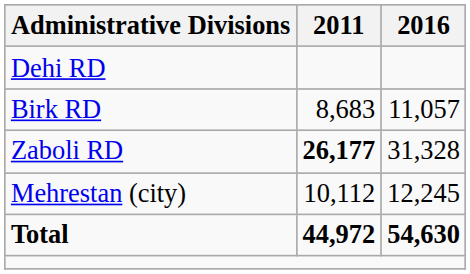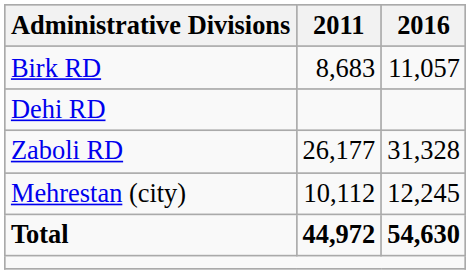 <table class="wikitable">
 <tr>
 <th>Administrative Divisions</th>
 <th>2011</th>
 <th>2016</th>
 </tr>
 <tr>
+<td><a href='#'>Birk RD</a></td>
+<td style="text-align: right;">8,683</td>
+<td style="text-align: right;">11,057</td>
+</tr>
+<tr>
 <td><a href='#'>Dehi RD</a></td>
 <td style="text-align: right;"></td>
 <td style="text-align: right;"></td>
 </tr>
 <tr>
-<td><a href='#'>Birk RD</a></td>
-<td style="text-align: right;">8,683</td>
-<td style="text-align: right;">11,057</td>
-</tr>
-<tr>
 <td><a href='#'>Zaboli RD</a></td>
-<td style="text-align: right;"><strong>26,177</strong></td>
+<td style="text-align: right;">26,177</td>
 <td style="text-align: right;">31,328</td>
 </tr>
 <tr>
 <td><a href='#'>Mehrestan</a> (city)</td>
 <td style="text-align: right;">10,112</td>
 <td style="text-align: right;">12,245</td>
 </tr>
 <tr>
 <td><strong>Total</strong></td>
 <td style="text-align: right;"><strong>44,972</strong></td>
 <td style="text-align: right;"><strong>54,630</strong></td>
 </tr>
 <tr>
 <td colspan=3></td>
 </tr>
 </table>
